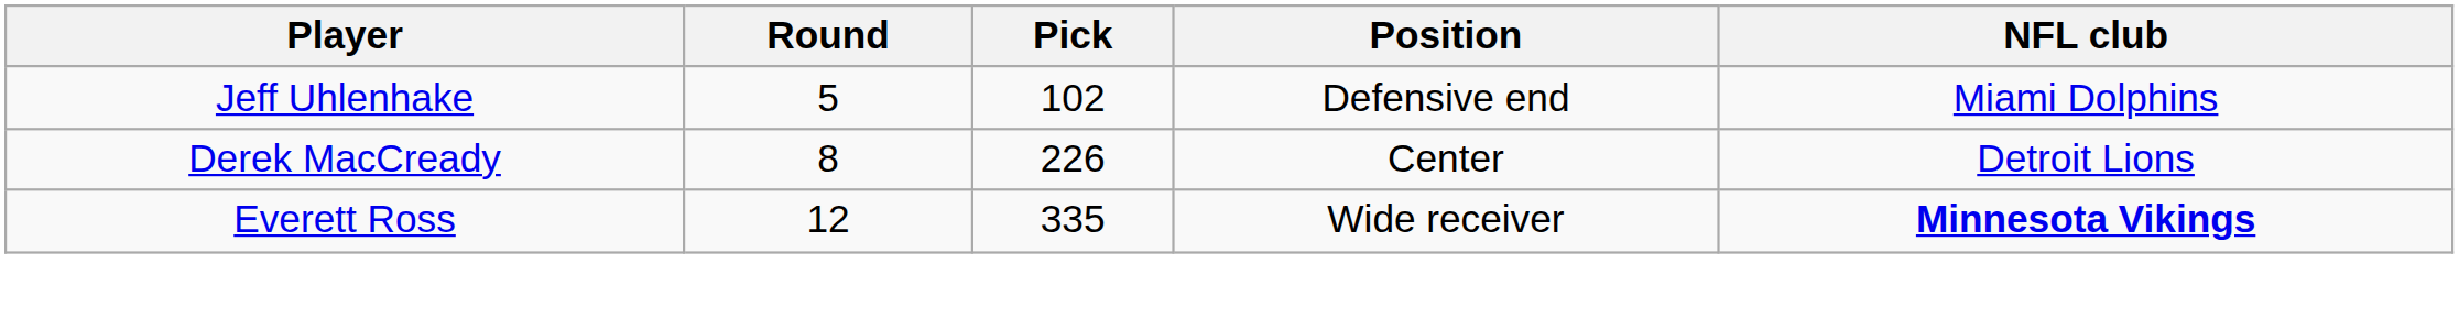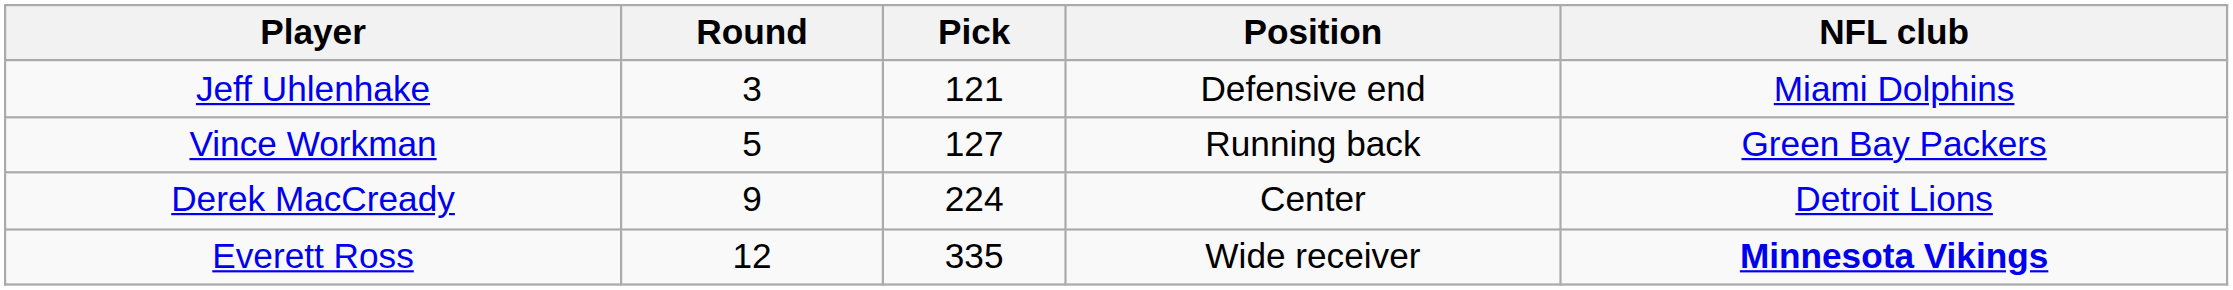 <table class="wikitable" width="80%">
 <tr>
 <th>Player</th>
 <th>Round</th>
 <th>Pick</th>
 <th>Position</th>
 <th>NFL club</th>
 </tr>
 <tr align="center" bgcolor="">
 <td><a href='#'>Jeff Uhlenhake</a></td>
-<td>5</td>
-<td>102</td>
+<td>3</td>
+<td>121</td>
 <td>Defensive end</td>
 <td><a href='#'>Miami Dolphins</a></td>
 </tr>
 <tr align="center" bgcolor="">
+<td><a href='#'>Vince Workman</a></td>
+<td>5</td>
+<td>127</td>
+<td>Running back</td>
+<td><a href='#'>Green Bay Packers</a></td>
+</tr>
+<tr align="center" bgcolor="">
 <td><a href='#'>Derek MacCready</a></td>
-<td>8</td>
-<td>226</td>
+<td>9</td>
+<td>224</td>
 <td>Center</td>
 <td><a href='#'>Detroit Lions</a></td>
 </tr>
 <tr align="center" bgcolor="">
 <td><a href='#'>Everett Ross</a></td>
 <td>12</td>
 <td>335</td>
 <td>Wide receiver</td>
 <td><strong><a href='#'>Minnesota Vikings</a></strong></td>
 </tr>
 </table>
